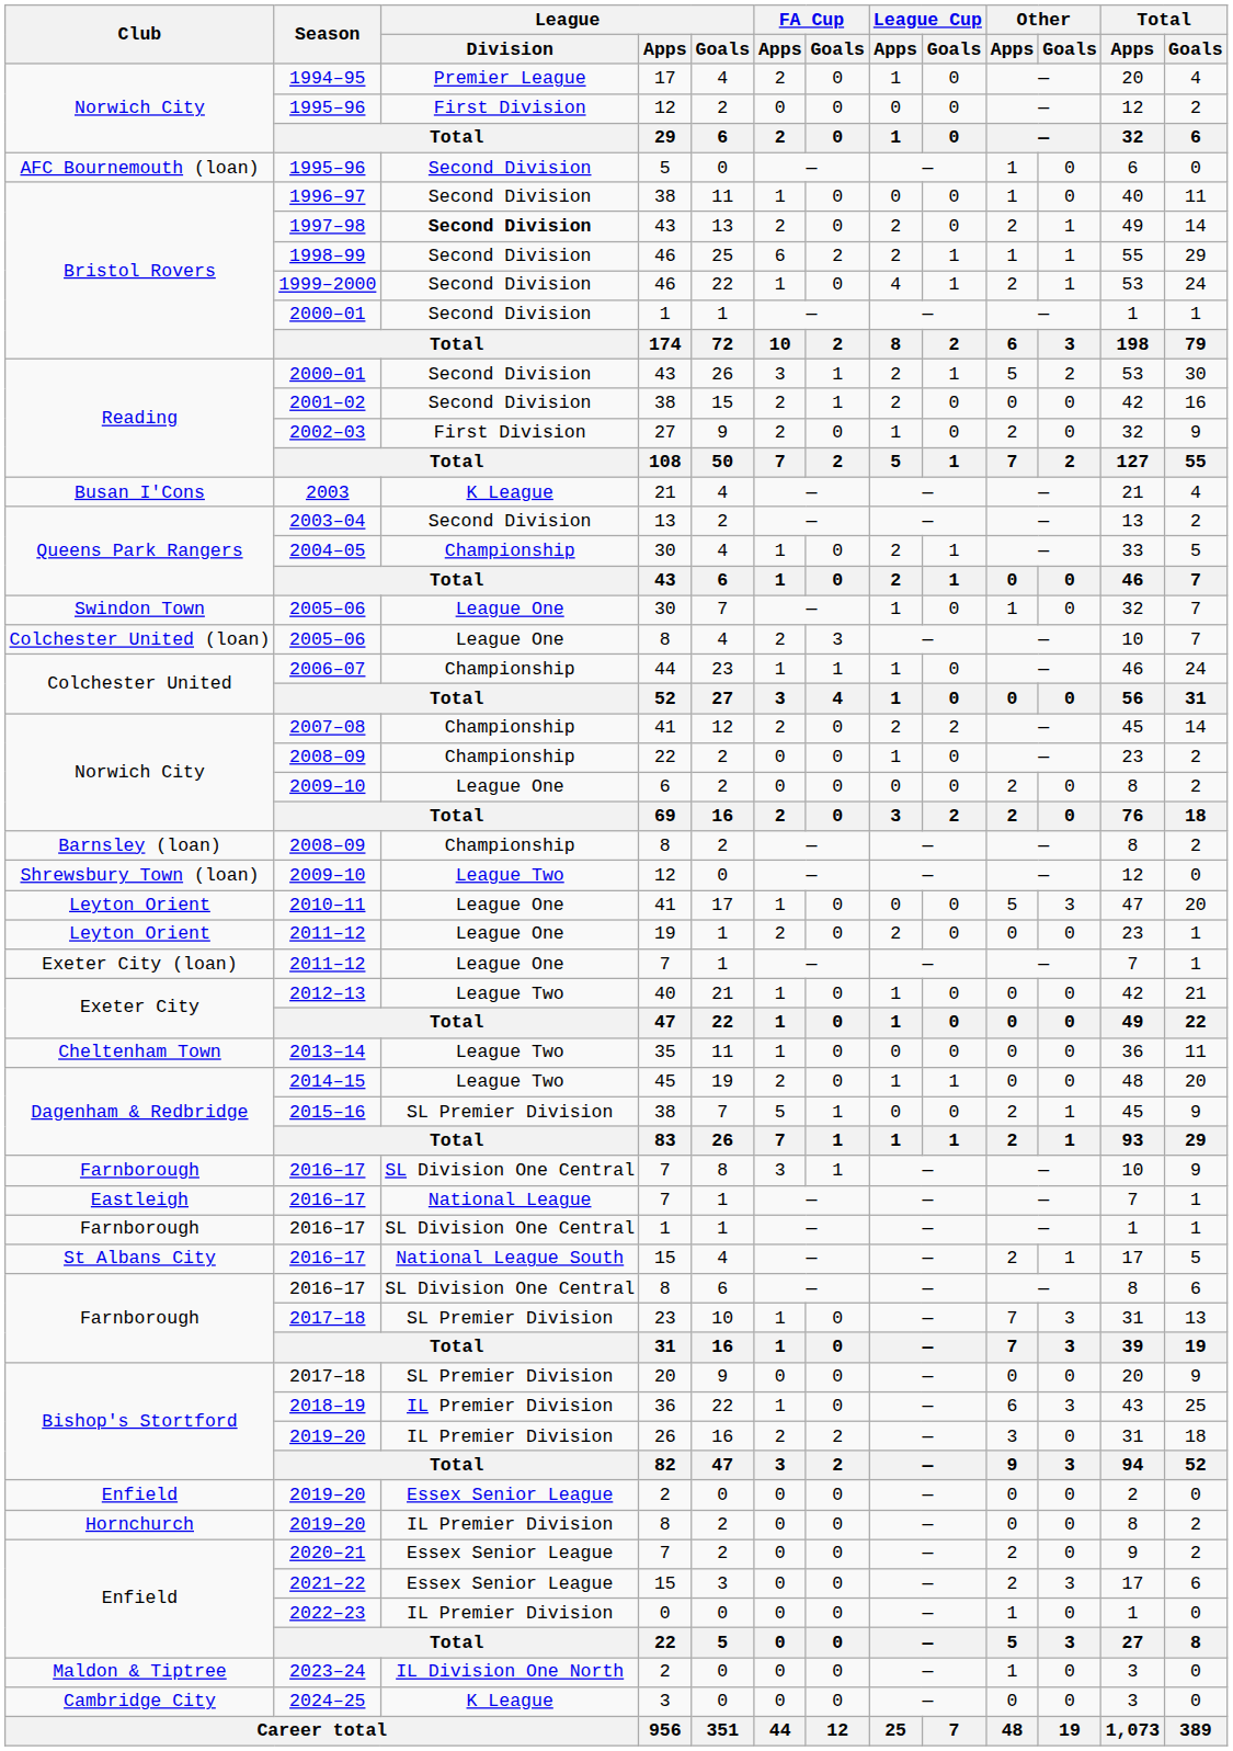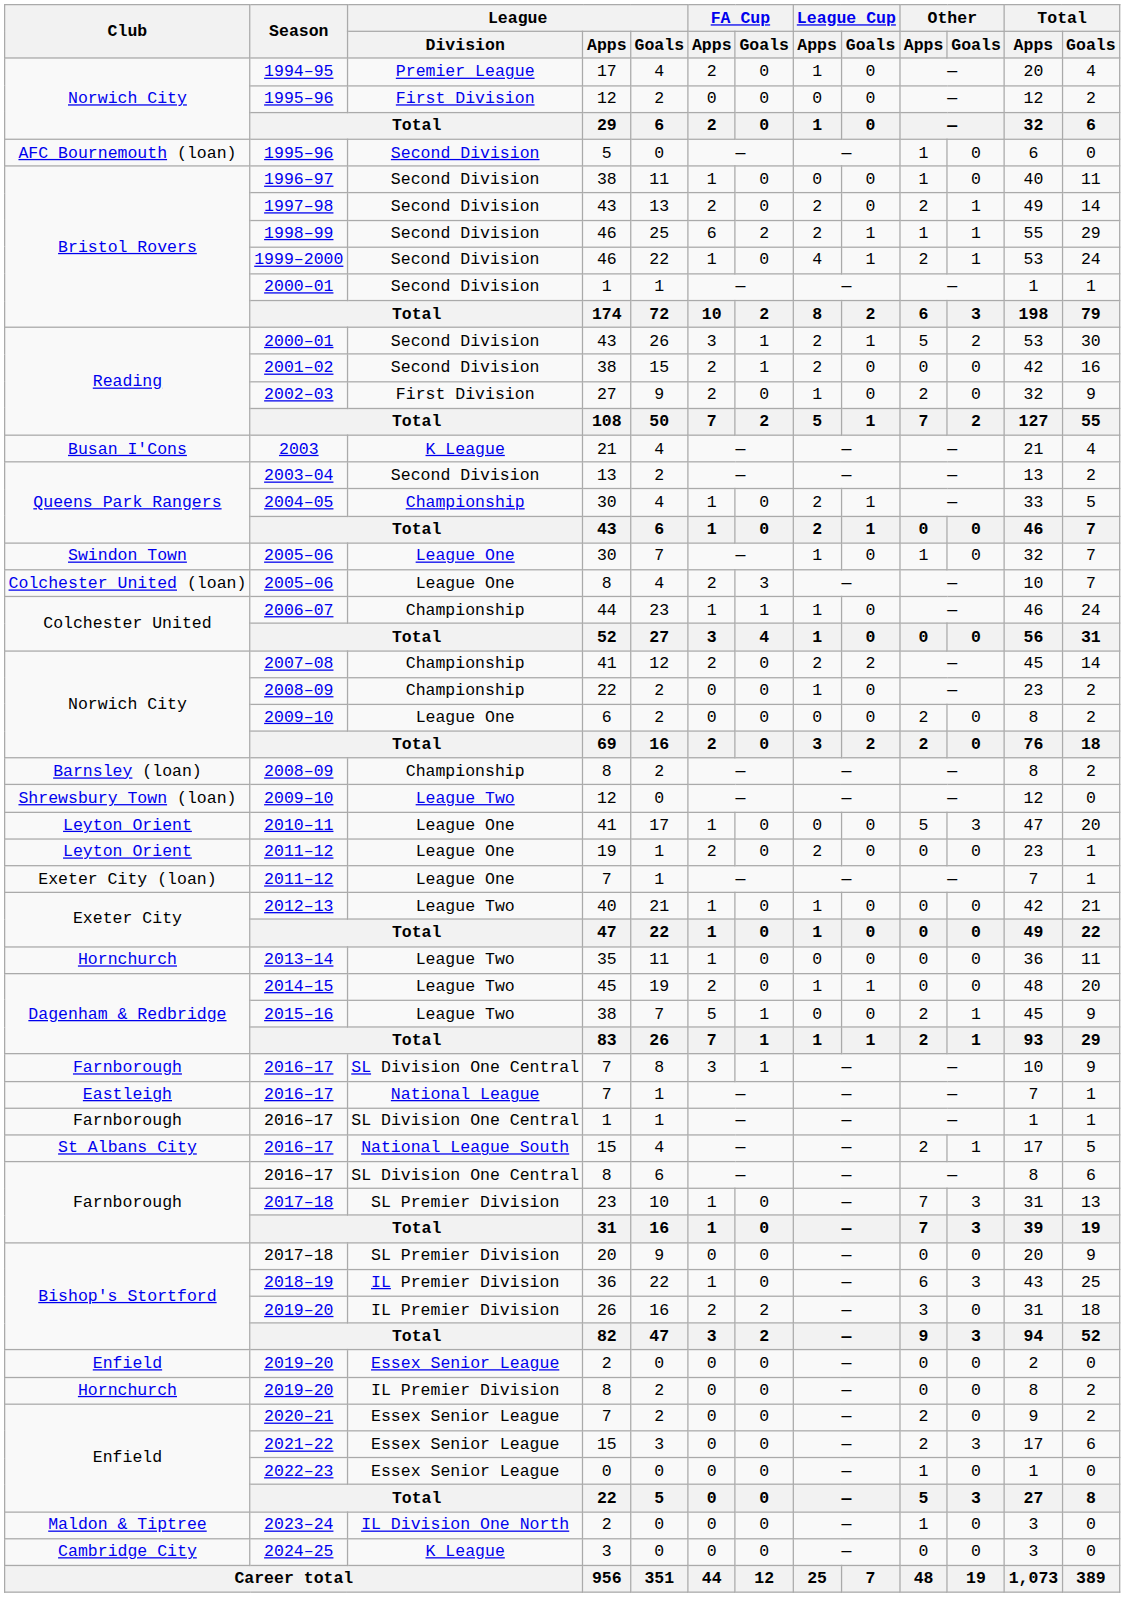 <table class="wikitable" style="text-align:center">
 <tr>
 <th rowspan="2">Club</th>
 <th rowspan="2">Season</th>
 <th colspan="3">League</th>
 <th colspan="2"><a href='#'>FA Cup</a></th>
 <th colspan="2"><a href='#'>League Cup</a></th>
 <th colspan="2">Other</th>
 <th colspan="2">Total</th>
 </tr>
 <tr>
 <th>Division</th>
 <th>Apps</th>
 <th>Goals</th>
 <th>Apps</th>
 <th>Goals</th>
 <th>Apps</th>
 <th>Goals</th>
 <th>Apps</th>
 <th>Goals</th>
 <th>Apps</th>
 <th>Goals</th>
 </tr>
 <tr>
 <td rowspan="3"><a href='#'>Norwich City</a></td>
 <td><a href='#'>1994–95</a></td>
 <td><a href='#'>Premier League</a></td>
 <td>17</td>
 <td>4</td>
 <td>2</td>
 <td>0</td>
 <td>1</td>
 <td>0</td>
 <td colspan="2">—</td>
 <td>20</td>
 <td>4</td>
 </tr>
 <tr>
 <td><a href='#'>1995–96</a></td>
 <td><a href='#'>First Division</a></td>
 <td>12</td>
 <td>2</td>
 <td>0</td>
 <td>0</td>
 <td>0</td>
 <td>0</td>
 <td colspan="2">—</td>
 <td>12</td>
 <td>2</td>
 </tr>
 <tr>
 <th colspan="2">Total</th>
 <th>29</th>
 <th>6</th>
 <th>2</th>
 <th>0</th>
 <th>1</th>
 <th>0</th>
 <th colspan="2">—</th>
 <th>32</th>
 <th>6</th>
 </tr>
 <tr>
 <td><a href='#'>AFC Bournemouth</a> (loan)</td>
 <td><a href='#'>1995–96</a></td>
 <td><a href='#'>Second Division</a></td>
 <td>5</td>
 <td>0</td>
 <td colspan="2">—</td>
 <td colspan="2">—</td>
 <td>1</td>
 <td>0</td>
 <td>6</td>
 <td>0</td>
 </tr>
 <tr>
 <td rowspan="6"><a href='#'>Bristol Rovers</a></td>
 <td><a href='#'>1996–97</a></td>
 <td>Second Division</td>
 <td>38</td>
 <td>11</td>
 <td>1</td>
 <td>0</td>
 <td>0</td>
 <td>0</td>
 <td>1</td>
 <td>0</td>
 <td>40</td>
 <td>11</td>
 </tr>
 <tr>
 <td><a href='#'>1997–98</a></td>
-<td><strong>Second Division</strong></td>
+<td>Second Division</td>
 <td>43</td>
 <td>13</td>
 <td>2</td>
 <td>0</td>
 <td>2</td>
 <td>0</td>
 <td>2</td>
 <td>1</td>
 <td>49</td>
 <td>14</td>
 </tr>
 <tr>
 <td><a href='#'>1998–99</a></td>
 <td>Second Division</td>
 <td>46</td>
 <td>25</td>
 <td>6</td>
 <td>2</td>
 <td>2</td>
 <td>1</td>
 <td>1</td>
 <td>1</td>
 <td>55</td>
 <td>29</td>
 </tr>
 <tr>
 <td><a href='#'>1999–2000</a></td>
 <td>Second Division</td>
 <td>46</td>
 <td>22</td>
 <td>1</td>
 <td>0</td>
 <td>4</td>
 <td>1</td>
 <td>2</td>
 <td>1</td>
 <td>53</td>
 <td>24</td>
 </tr>
 <tr>
 <td><a href='#'>2000–01</a></td>
 <td>Second Division</td>
 <td>1</td>
 <td>1</td>
 <td colspan="2">—</td>
 <td colspan="2">—</td>
 <td colspan="2">—</td>
 <td>1</td>
 <td>1</td>
 </tr>
 <tr>
 <th colspan="2">Total</th>
 <th>174</th>
 <th>72</th>
 <th>10</th>
 <th>2</th>
 <th>8</th>
 <th>2</th>
 <th>6</th>
 <th>3</th>
 <th>198</th>
 <th>79</th>
 </tr>
 <tr>
 <td rowspan="4"><a href='#'>Reading</a></td>
 <td><a href='#'>2000–01</a></td>
 <td>Second Division</td>
 <td>43</td>
 <td>26</td>
 <td>3</td>
 <td>1</td>
 <td>2</td>
 <td>1</td>
 <td>5</td>
 <td>2</td>
 <td>53</td>
 <td>30</td>
 </tr>
 <tr>
 <td><a href='#'>2001–02</a></td>
 <td>Second Division</td>
 <td>38</td>
 <td>15</td>
 <td>2</td>
 <td>1</td>
 <td>2</td>
 <td>0</td>
 <td>0</td>
 <td>0</td>
 <td>42</td>
 <td>16</td>
 </tr>
 <tr>
 <td><a href='#'>2002–03</a></td>
 <td>First Division</td>
 <td>27</td>
 <td>9</td>
 <td>2</td>
 <td>0</td>
 <td>1</td>
 <td>0</td>
 <td>2</td>
 <td>0</td>
 <td>32</td>
 <td>9</td>
 </tr>
 <tr>
 <th colspan="2">Total</th>
 <th>108</th>
 <th>50</th>
 <th>7</th>
 <th>2</th>
 <th>5</th>
 <th>1</th>
 <th>7</th>
 <th>2</th>
 <th>127</th>
 <th>55</th>
 </tr>
 <tr>
 <td><a href='#'>Busan I'Cons</a></td>
 <td><a href='#'>2003</a></td>
 <td><a href='#'>K League</a></td>
 <td>21</td>
 <td>4</td>
 <td colspan="2">—</td>
 <td colspan="2">—</td>
 <td colspan="2">—</td>
 <td>21</td>
 <td>4</td>
 </tr>
 <tr>
 <td rowspan="3"><a href='#'>Queens Park Rangers</a></td>
 <td><a href='#'>2003–04</a></td>
 <td>Second Division</td>
 <td>13</td>
 <td>2</td>
 <td colspan="2">—</td>
 <td colspan="2">—</td>
 <td colspan="2">—</td>
 <td>13</td>
 <td>2</td>
 </tr>
 <tr>
 <td><a href='#'>2004–05</a></td>
 <td><a href='#'>Championship</a></td>
 <td>30</td>
 <td>4</td>
 <td>1</td>
 <td>0</td>
 <td>2</td>
 <td>1</td>
 <td colspan="2">—</td>
 <td>33</td>
 <td>5</td>
 </tr>
 <tr>
 <th colspan="2">Total</th>
 <th>43</th>
 <th>6</th>
 <th>1</th>
 <th>0</th>
 <th>2</th>
 <th>1</th>
 <th>0</th>
 <th>0</th>
 <th>46</th>
 <th>7</th>
 </tr>
 <tr>
 <td><a href='#'>Swindon Town</a></td>
 <td><a href='#'>2005–06</a></td>
 <td><a href='#'>League One</a></td>
 <td>30</td>
 <td>7</td>
 <td colspan="2">—</td>
 <td>1</td>
 <td>0</td>
 <td>1</td>
 <td>0</td>
 <td>32</td>
 <td>7</td>
 </tr>
 <tr>
 <td><a href='#'>Colchester United</a> (loan)</td>
 <td><a href='#'>2005–06</a></td>
 <td>League One</td>
 <td>8</td>
 <td>4</td>
 <td>2</td>
 <td>3</td>
 <td colspan="2">—</td>
 <td colspan="2">—</td>
 <td>10</td>
 <td>7</td>
 </tr>
 <tr>
 <td rowspan="2">Colchester United</td>
 <td><a href='#'>2006–07</a></td>
 <td>Championship</td>
 <td>44</td>
 <td>23</td>
 <td>1</td>
 <td>1</td>
 <td>1</td>
 <td>0</td>
 <td colspan="2">—</td>
 <td>46</td>
 <td>24</td>
 </tr>
 <tr>
 <th colspan="2">Total</th>
 <th>52</th>
 <th>27</th>
 <th>3</th>
 <th>4</th>
 <th>1</th>
 <th>0</th>
 <th>0</th>
 <th>0</th>
 <th>56</th>
 <th>31</th>
 </tr>
 <tr>
 <td rowspan="4">Norwich City</td>
 <td><a href='#'>2007–08</a></td>
 <td>Championship</td>
 <td>41</td>
 <td>12</td>
 <td>2</td>
 <td>0</td>
 <td>2</td>
 <td>2</td>
 <td colspan="2">—</td>
 <td>45</td>
 <td>14</td>
 </tr>
 <tr>
 <td><a href='#'>2008–09</a></td>
 <td>Championship</td>
 <td>22</td>
 <td>2</td>
 <td>0</td>
 <td>0</td>
 <td>1</td>
 <td>0</td>
 <td colspan="2">—</td>
 <td>23</td>
 <td>2</td>
 </tr>
 <tr>
 <td><a href='#'>2009–10</a></td>
 <td>League One</td>
 <td>6</td>
 <td>2</td>
 <td>0</td>
 <td>0</td>
 <td>0</td>
 <td>0</td>
 <td>2</td>
 <td>0</td>
 <td>8</td>
 <td>2</td>
 </tr>
 <tr>
 <th colspan="2">Total</th>
 <th>69</th>
 <th>16</th>
 <th>2</th>
 <th>0</th>
 <th>3</th>
 <th>2</th>
 <th>2</th>
 <th>0</th>
 <th>76</th>
 <th>18</th>
 </tr>
 <tr>
 <td><a href='#'>Barnsley</a> (loan)</td>
 <td><a href='#'>2008–09</a></td>
 <td>Championship</td>
 <td>8</td>
 <td>2</td>
 <td colspan="2">—</td>
 <td colspan="2">—</td>
 <td colspan="2">—</td>
 <td>8</td>
 <td>2</td>
 </tr>
 <tr>
 <td><a href='#'>Shrewsbury Town</a> (loan)</td>
 <td><a href='#'>2009–10</a></td>
 <td><a href='#'>League Two</a></td>
 <td>12</td>
 <td>0</td>
 <td colspan="2">—</td>
 <td colspan="2">—</td>
 <td colspan="2">—</td>
 <td>12</td>
 <td>0</td>
 </tr>
 <tr>
 <td><a href='#'>Leyton Orient</a></td>
 <td><a href='#'>2010–11</a></td>
 <td>League One</td>
 <td>41</td>
 <td>17</td>
 <td>1</td>
 <td>0</td>
 <td>0</td>
 <td>0</td>
 <td>5</td>
 <td>3</td>
 <td>47</td>
 <td>20</td>
 </tr>
 <tr>
 <td><a href='#'>Leyton Orient</a></td>
 <td><a href='#'>2011–12</a></td>
 <td>League One</td>
 <td>19</td>
 <td>1</td>
 <td>2</td>
 <td>0</td>
 <td>2</td>
 <td>0</td>
 <td>0</td>
 <td>0</td>
 <td>23</td>
 <td>1</td>
 </tr>
 <tr>
 <td>Exeter City (loan)</td>
 <td><a href='#'>2011–12</a></td>
 <td>League One</td>
 <td>7</td>
 <td>1</td>
 <td colspan="2">—</td>
 <td colspan="2">—</td>
 <td colspan="2">—</td>
 <td>7</td>
 <td>1</td>
 </tr>
 <tr>
 <td rowspan="2">Exeter City</td>
 <td><a href='#'>2012–13</a></td>
 <td>League Two</td>
 <td>40</td>
 <td>21</td>
 <td>1</td>
 <td>0</td>
 <td>1</td>
 <td>0</td>
 <td>0</td>
 <td>0</td>
 <td>42</td>
 <td>21</td>
 </tr>
 <tr>
 <th colspan="2">Total</th>
 <th>47</th>
 <th>22</th>
 <th>1</th>
 <th>0</th>
 <th>1</th>
 <th>0</th>
 <th>0</th>
 <th>0</th>
 <th>49</th>
 <th>22</th>
 </tr>
 <tr>
-<td rowspan="1"><a href='#'>Cheltenham Town</a></td>
+<td><a href='#'>Hornchurch</a></td>
 <td><a href='#'>2013–14</a></td>
 <td>League Two</td>
 <td>35</td>
 <td>11</td>
 <td>1</td>
 <td>0</td>
 <td>0</td>
 <td>0</td>
 <td>0</td>
 <td>0</td>
 <td>36</td>
 <td>11</td>
 </tr>
 <tr>
 <td rowspan="3"><a href='#'>Dagenham & Redbridge</a></td>
 <td><a href='#'>2014–15</a></td>
 <td>League Two</td>
 <td>45</td>
 <td>19</td>
 <td>2</td>
 <td>0</td>
 <td>1</td>
 <td>1</td>
 <td>0</td>
 <td>0</td>
 <td>48</td>
 <td>20</td>
 </tr>
 <tr>
 <td><a href='#'>2015–16</a></td>
-<td>SL Premier Division</td>
+<td>League Two</td>
 <td>38</td>
 <td>7</td>
 <td>5</td>
 <td>1</td>
 <td>0</td>
 <td>0</td>
 <td>2</td>
 <td>1</td>
 <td>45</td>
 <td>9</td>
 </tr>
 <tr>
 <th colspan="2">Total</th>
 <th>83</th>
 <th>26</th>
 <th>7</th>
 <th>1</th>
 <th>1</th>
 <th>1</th>
 <th>2</th>
 <th>1</th>
 <th>93</th>
 <th>29</th>
 </tr>
 <tr>
 <td><a href='#'>Farnborough</a></td>
 <td><a href='#'>2016–17</a></td>
 <td><a href='#'>SL</a> Division One Central</td>
 <td>7</td>
 <td>8</td>
 <td>3</td>
 <td>1</td>
 <td colspan=2>—</td>
 <td colspan=2>—</td>
 <td>10</td>
 <td>9</td>
 </tr>
 <tr>
 <td><a href='#'>Eastleigh</a></td>
 <td><a href='#'>2016–17</a></td>
 <td><a href='#'>National League</a></td>
 <td>7</td>
 <td>1</td>
 <td colspan=2>—</td>
 <td colspan=2>—</td>
 <td colspan=2>—</td>
 <td>7</td>
 <td>1</td>
 </tr>
 <tr>
 <td>Farnborough</td>
 <td>2016–17</td>
 <td>SL Division One Central</td>
 <td>1</td>
 <td>1</td>
 <td colspan=2>—</td>
 <td colspan=2>—</td>
 <td colspan=2>—</td>
 <td>1</td>
 <td>1</td>
 </tr>
 <tr>
 <td><a href='#'>St Albans City</a></td>
 <td><a href='#'>2016–17</a></td>
 <td><a href='#'>National League South</a></td>
 <td>15</td>
 <td>4</td>
 <td colspan=2>—</td>
 <td colspan=2>—</td>
 <td>2</td>
 <td>1</td>
 <td>17</td>
 <td>5</td>
 </tr>
 <tr>
 <td rowspan="3">Farnborough</td>
 <td>2016–17</td>
 <td>SL Division One Central</td>
 <td>8</td>
 <td>6</td>
 <td colspan=2>—</td>
 <td colspan=2>—</td>
 <td colspan=2>—</td>
 <td>8</td>
 <td>6</td>
 </tr>
 <tr>
 <td><a href='#'>2017–18</a></td>
 <td>SL Premier Division</td>
 <td>23</td>
 <td>10</td>
 <td>1</td>
 <td>0</td>
 <td colspan=2>—</td>
 <td>7</td>
 <td>3</td>
 <td>31</td>
 <td>13</td>
 </tr>
 <tr>
 <th colspan="2">Total</th>
 <th>31</th>
 <th>16</th>
 <th>1</th>
 <th>0</th>
 <th colspan="2">—</th>
 <th>7</th>
 <th>3</th>
 <th>39</th>
 <th>19</th>
 </tr>
 <tr>
 <td rowspan="4"><a href='#'>Bishop's Stortford</a></td>
 <td>2017–18</td>
 <td>SL Premier Division</td>
 <td>20</td>
 <td>9</td>
 <td>0</td>
 <td>0</td>
 <td colspan=2>—</td>
 <td>0</td>
 <td>0</td>
 <td>20</td>
 <td>9</td>
 </tr>
 <tr>
 <td><a href='#'>2018–19</a></td>
 <td><a href='#'>IL</a> Premier Division</td>
 <td>36</td>
 <td>22</td>
 <td>1</td>
 <td>0</td>
 <td colspan=2>—</td>
 <td>6</td>
 <td>3</td>
 <td>43</td>
 <td>25</td>
 </tr>
 <tr>
 <td><a href='#'>2019–20</a></td>
 <td>IL Premier Division</td>
 <td>26</td>
 <td>16</td>
 <td>2</td>
 <td>2</td>
 <td colspan=2>—</td>
 <td>3</td>
 <td>0</td>
 <td>31</td>
 <td>18</td>
 </tr>
 <tr>
 <th colspan="2">Total</th>
 <th>82</th>
 <th>47</th>
 <th>3</th>
 <th>2</th>
 <th colspan="2">—</th>
 <th>9</th>
 <th>3</th>
 <th>94</th>
 <th>52</th>
 </tr>
 <tr>
 <td><a href='#'>Enfield</a></td>
 <td><a href='#'>2019–20</a></td>
 <td><a href='#'>Essex Senior League</a></td>
 <td>2</td>
 <td>0</td>
 <td>0</td>
 <td>0</td>
 <td colspan=2>—</td>
 <td>0</td>
 <td>0</td>
 <td>2</td>
 <td>0</td>
 </tr>
 <tr>
 <td><a href='#'>Hornchurch</a></td>
 <td><a href='#'>2019–20</a></td>
 <td>IL Premier Division</td>
 <td>8</td>
 <td>2</td>
 <td>0</td>
 <td>0</td>
 <td colspan=2>—</td>
 <td>0</td>
 <td>0</td>
 <td>8</td>
 <td>2</td>
 </tr>
 <tr>
 <td rowspan="4">Enfield</td>
 <td><a href='#'>2020–21</a></td>
 <td>Essex Senior League</td>
 <td>7</td>
 <td>2</td>
 <td>0</td>
 <td>0</td>
 <td colspan="2">—</td>
 <td>2</td>
 <td>0</td>
 <td>9</td>
 <td>2</td>
 </tr>
 <tr>
 <td><a href='#'>2021–22</a></td>
 <td>Essex Senior League</td>
 <td>15</td>
 <td>3</td>
 <td>0</td>
 <td>0</td>
 <td colspan="2">—</td>
 <td>2</td>
 <td>3</td>
 <td>17</td>
 <td>6</td>
 </tr>
 <tr>
 <td><a href='#'>2022–23</a></td>
-<td>IL Premier Division</td>
+<td>Essex Senior League</td>
 <td>0</td>
 <td>0</td>
 <td>0</td>
 <td>0</td>
 <td colspan="2">—</td>
 <td>1</td>
 <td>0</td>
 <td>1</td>
 <td>0</td>
 </tr>
 <tr>
 <th colspan="2">Total</th>
 <th>22</th>
 <th>5</th>
 <th>0</th>
 <th>0</th>
 <th colspan="2">—</th>
 <th>5</th>
 <th>3</th>
 <th>27</th>
 <th>8</th>
 </tr>
 <tr>
 <td><a href='#'>Maldon & Tiptree</a></td>
 <td><a href='#'>2023–24</a><br></td>
 <td><a href='#'>IL Division One North</a></td>
 <td>2</td>
 <td>0</td>
 <td>0</td>
 <td>0</td>
 <td colspan=2>—</td>
 <td>1</td>
 <td>0</td>
 <td>3</td>
 <td>0</td>
 </tr>
 <tr>
 <td><a href='#'>Cambridge City</a></td>
 <td><a href='#'>2024–25</a></td>
 <td><a href='#'>K League</a></td>
 <td>3</td>
 <td>0</td>
 <td>0</td>
 <td>0</td>
 <td colspan=2>—</td>
 <td>0</td>
 <td>0</td>
 <td>3</td>
 <td>0</td>
 </tr>
 <tr>
 <th colspan="3">Career total</th>
 <th>956</th>
 <th>351</th>
 <th>44</th>
 <th>12</th>
 <th>25</th>
 <th>7</th>
 <th>48</th>
 <th>19</th>
 <th>1,073</th>
 <th>389</th>
 </tr>
 </table>
